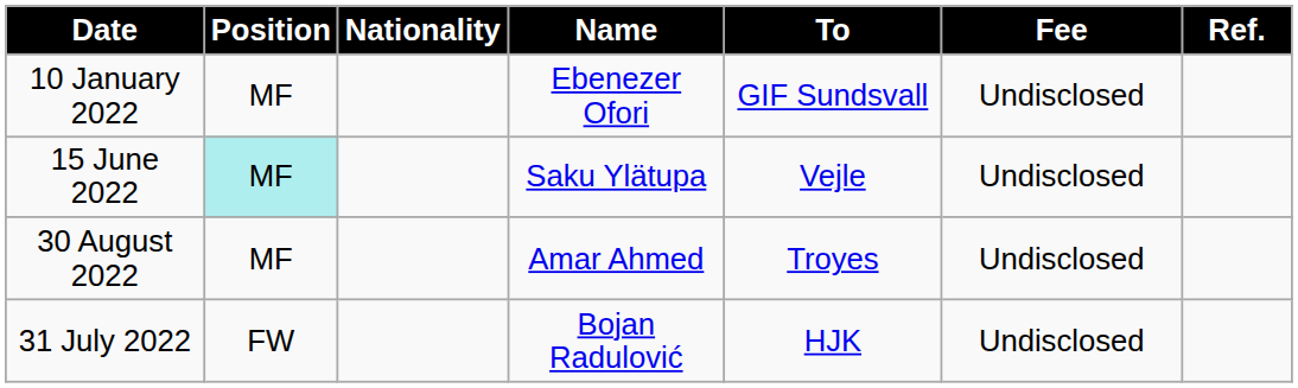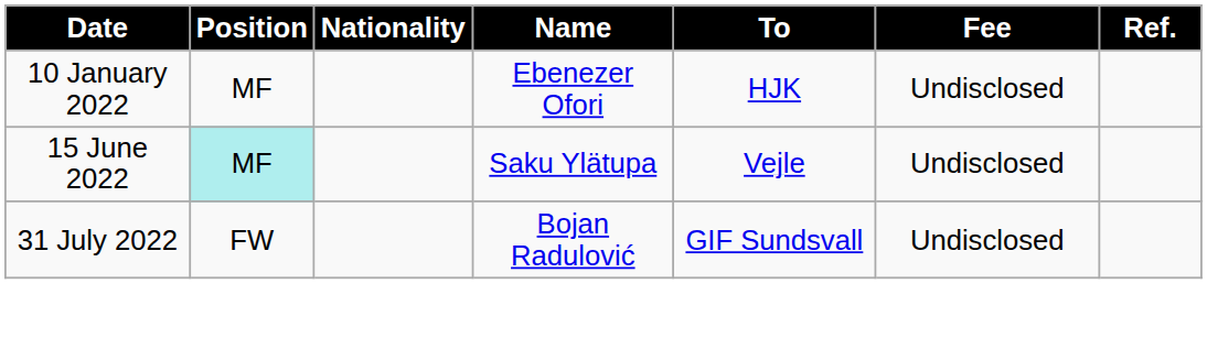 <table class="wikitable"  style="text-align:center; font-size:90%; ">
 <tr>
 <th style="background:#000000; color:white; width:200px;">Date</th>
 <th style="background:#000000; color:white; width:50px;">Position</th>
 <th style="background:#000000; color:white; width:50px;">Nationality</th>
 <th style="background:#000000; color:white; width:200px;">Name</th>
 <th style="background:#000000; color:white; width:200px;">To</th>
 <th style="background:#000000; color:white; width:200px;">Fee</th>
 <th style="background:#000000; color:white; width:100px;">Ref.</th>
 </tr>
 <tr>
 <td>10 January 2022</td>
 <td>MF</td>
 <td></td>
 <td><a href='#'>Ebenezer Ofori</a></td>
-<td><a href='#'>GIF Sundsvall</a></td>
+<td><a href='#'>HJK</a></td>
 <td>Undisclosed</td>
 <td></td>
 </tr>
 <tr>
 <td>15 June 2022</td>
 <td style="background: paleturquoise;">MF</td>
 <td></td>
 <td><a href='#'>Saku Ylätupa</a></td>
 <td><a href='#'>Vejle</a></td>
 <td>Undisclosed</td>
 <td></td>
 </tr>
 <tr>
-<td>30 August 2022</td>
-<td>MF</td>
-<td></td>
-<td><a href='#'>Amar Ahmed</a></td>
-<td><a href='#'>Troyes</a></td>
-<td>Undisclosed</td>
-<td></td>
-</tr>
-<tr>
 <td>31 July 2022</td>
 <td>FW</td>
 <td></td>
 <td><a href='#'>Bojan Radulović</a></td>
-<td><a href='#'>HJK</a></td>
+<td><a href='#'>GIF Sundsvall</a></td>
 <td>Undisclosed</td>
 <td></td>
 </tr>
 </table>
